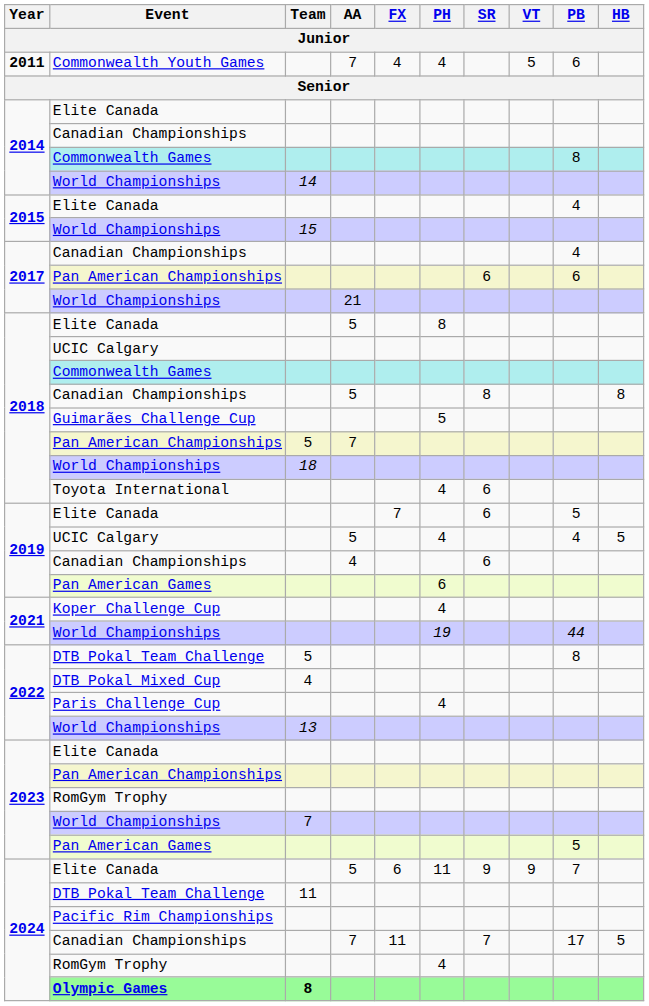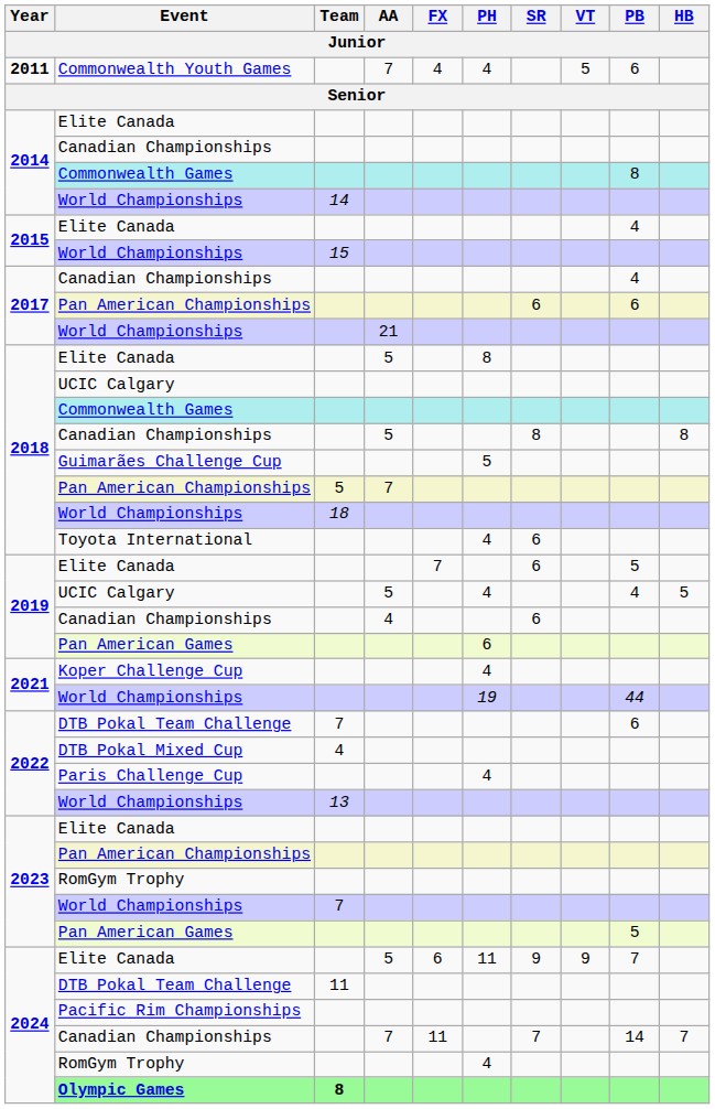 <table class="wikitable sortable" style="text-align:center; font-size:95%;">
 <tr>
 <th width=7% class=unsortable>Year</th>
 <th width=37% class=unsortable>Event</th>
 <th width=7% class=unsortable>Team</th>
 <th width=7% class=unsortable>AA</th>
 <th width=7% class=unsortable><a href='#'>FX</a></th>
 <th width=7% class=unsortable><a href='#'>PH</a></th>
 <th width=7% class=unsortable><a href='#'>SR</a></th>
 <th width=7% class=unsortable><a href='#'>VT</a></th>
 <th width=7% class=unsortable><a href='#'>PB</a></th>
 <th width=7% class=unsortable><a href='#'>HB</a></th>
 </tr>
 <tr>
 <th colspan="10">Junior</th>
 </tr>
 <tr>
 <td rowspan="1"><strong>2011</strong></td>
 <td align=left><a href='#'>Commonwealth Youth Games</a></td>
 <td></td>
 <td>7</td>
 <td>4</td>
 <td>4</td>
 <td></td>
 <td>5</td>
 <td>6</td>
 <td></td>
 </tr>
 <tr>
 <th colspan="10">Senior</th>
 </tr>
 <tr>
 <td rowspan="4"><strong><a href='#'>2014</a></strong></td>
 <td align=left>Elite Canada</td>
 <td></td>
 <td></td>
 <td></td>
 <td></td>
 <td></td>
 <td></td>
 <td></td>
 <td></td>
 </tr>
 <tr>
 <td align=left>Canadian Championships</td>
 <td></td>
 <td></td>
 <td></td>
 <td></td>
 <td></td>
 <td></td>
 <td></td>
 <td></td>
 </tr>
 <tr bgcolor="#afeeee">
 <td align=left><a href='#'>Commonwealth Games</a></td>
 <td></td>
 <td></td>
 <td></td>
 <td></td>
 <td></td>
 <td></td>
 <td>8</td>
 <td></td>
 </tr>
 <tr bgcolor=#CCCCFF>
 <td align=left><a href='#'>World Championships</a></td>
 <td><em>14</em></td>
 <td></td>
 <td></td>
 <td></td>
 <td></td>
 <td></td>
 <td></td>
 <td></td>
 </tr>
 <tr>
 <td rowspan="2"><strong><a href='#'>2015</a></strong></td>
 <td align=left>Elite Canada</td>
 <td></td>
 <td></td>
 <td></td>
 <td></td>
 <td></td>
 <td></td>
 <td>4</td>
 <td></td>
 </tr>
 <tr bgcolor=#CCCCFF>
 <td align=left><a href='#'>World Championships</a></td>
 <td><em>15</em></td>
 <td></td>
 <td></td>
 <td></td>
 <td></td>
 <td></td>
 <td></td>
 <td></td>
 </tr>
 <tr>
 <td rowspan="3"><strong><a href='#'>2017</a></strong></td>
 <td align=left>Canadian Championships</td>
 <td></td>
 <td></td>
 <td></td>
 <td></td>
 <td></td>
 <td></td>
 <td>4</td>
 <td></td>
 </tr>
 <tr bgcolor=#F5F6CE>
 <td align=left><a href='#'>Pan American Championships</a></td>
 <td></td>
 <td></td>
 <td></td>
 <td></td>
 <td>6</td>
 <td></td>
 <td>6</td>
 <td></td>
 </tr>
 <tr bgcolor=#CCCCFF>
 <td align=left><a href='#'>World Championships</a></td>
 <td></td>
 <td>21</td>
 <td></td>
 <td></td>
 <td></td>
 <td></td>
 <td></td>
 <td></td>
 </tr>
 <tr>
 <td rowspan="8"><strong><a href='#'>2018</a></strong></td>
 <td align=left>Elite Canada</td>
 <td></td>
 <td>5</td>
 <td></td>
 <td>8</td>
 <td></td>
 <td></td>
 <td></td>
 <td></td>
 </tr>
 <tr>
 <td align=left>UCIC Calgary</td>
 <td></td>
 <td></td>
 <td></td>
 <td></td>
 <td></td>
 <td></td>
 <td></td>
 <td></td>
 </tr>
 <tr bgcolor="#afeeee">
 <td align=left><a href='#'>Commonwealth Games</a></td>
 <td></td>
 <td></td>
 <td></td>
 <td></td>
 <td></td>
 <td></td>
 <td></td>
 <td></td>
 </tr>
 <tr>
 <td align=left>Canadian Championships</td>
 <td></td>
 <td>5</td>
 <td></td>
 <td></td>
 <td>8</td>
 <td></td>
 <td></td>
 <td>8</td>
 </tr>
 <tr>
 <td align=left><a href='#'>Guimarães Challenge Cup</a></td>
 <td></td>
 <td></td>
 <td></td>
 <td>5</td>
 <td></td>
 <td></td>
 <td></td>
 <td></td>
 </tr>
 <tr bgcolor=#F5F6CE>
 <td align=left><a href='#'>Pan American Championships</a></td>
 <td>5</td>
 <td>7</td>
 <td></td>
 <td></td>
 <td></td>
 <td></td>
 <td></td>
 <td></td>
 </tr>
 <tr bgcolor=#CCCCFF>
 <td align=left><a href='#'>World Championships</a></td>
 <td><em>18</em></td>
 <td></td>
 <td></td>
 <td></td>
 <td></td>
 <td></td>
 <td></td>
 <td></td>
 </tr>
 <tr>
 <td align=left>Toyota International</td>
 <td></td>
 <td></td>
 <td></td>
 <td>4</td>
 <td>6</td>
 <td></td>
 <td></td>
 <td></td>
 </tr>
 <tr>
 <td rowspan="4"><strong><a href='#'>2019</a></strong></td>
 <td align=left>Elite Canada</td>
 <td></td>
 <td></td>
 <td>7</td>
 <td></td>
 <td>6</td>
 <td></td>
 <td>5</td>
 <td></td>
 </tr>
 <tr>
 <td align=left>UCIC Calgary</td>
 <td></td>
 <td>5</td>
 <td></td>
 <td>4</td>
 <td></td>
 <td></td>
 <td>4</td>
 <td>5</td>
 </tr>
 <tr>
 <td align=left>Canadian Championships</td>
 <td></td>
 <td>4</td>
 <td></td>
 <td></td>
 <td>6</td>
 <td></td>
 <td></td>
 <td></td>
 </tr>
 <tr bgcolor=#f0fccf>
 <td align=left><a href='#'>Pan American Games</a></td>
 <td></td>
 <td></td>
 <td></td>
 <td>6</td>
 <td></td>
 <td></td>
 <td></td>
 <td></td>
 </tr>
 <tr>
 <td rowspan="2"><strong><a href='#'>2021</a></strong></td>
 <td align=left><a href='#'>Koper Challenge Cup</a></td>
 <td></td>
 <td></td>
 <td></td>
 <td>4</td>
 <td></td>
 <td></td>
 <td></td>
 <td></td>
 </tr>
 <tr bgcolor=#CCCCFF>
 <td align=left><a href='#'>World Championships</a></td>
 <td></td>
 <td></td>
 <td></td>
 <td><em>19</em></td>
 <td></td>
 <td></td>
 <td><em>44</em></td>
 <td></td>
 </tr>
 <tr>
 <td rowspan="4"><strong><a href='#'>2022</a></strong></td>
 <td align=left><a href='#'>DTB Pokal Team Challenge</a></td>
-<td>5</td>
+<td>7</td>
 <td></td>
 <td></td>
 <td></td>
 <td></td>
 <td></td>
-<td>8</td>
+<td>6</td>
 <td></td>
 </tr>
 <tr>
 <td align=left><a href='#'>DTB Pokal Mixed Cup</a></td>
 <td>4</td>
 <td></td>
 <td></td>
 <td></td>
 <td></td>
 <td></td>
 <td></td>
 <td></td>
 </tr>
 <tr>
 <td align=left><a href='#'>Paris Challenge Cup</a></td>
 <td></td>
 <td></td>
 <td></td>
 <td>4</td>
 <td></td>
 <td></td>
 <td></td>
 <td></td>
 </tr>
 <tr bgcolor=#CCCCFF>
 <td align=left><a href='#'>World Championships</a></td>
 <td><em>13</em></td>
 <td></td>
 <td></td>
 <td></td>
 <td></td>
 <td></td>
 <td></td>
 <td></td>
 </tr>
 <tr>
 <td rowspan="5"><strong><a href='#'>2023</a></strong></td>
 <td align=left>Elite Canada</td>
 <td></td>
 <td></td>
 <td></td>
 <td></td>
 <td></td>
 <td></td>
 <td></td>
 <td></td>
 </tr>
 <tr bgcolor=#F5F6CE>
 <td align=left><a href='#'>Pan American Championships</a></td>
 <td></td>
 <td></td>
 <td></td>
 <td></td>
 <td></td>
 <td></td>
 <td></td>
 <td></td>
 </tr>
 <tr>
 <td align=left>RomGym Trophy</td>
 <td></td>
 <td></td>
 <td></td>
 <td></td>
 <td></td>
 <td></td>
 <td></td>
 <td></td>
 </tr>
 <tr bgcolor=#CCCCFF>
 <td align=left><a href='#'>World Championships</a></td>
 <td>7</td>
 <td></td>
 <td></td>
 <td></td>
 <td></td>
 <td></td>
 <td></td>
 <td></td>
 </tr>
 <tr bgcolor=#f0fccf>
 <td align=left><a href='#'>Pan American Games</a></td>
 <td></td>
 <td></td>
 <td></td>
 <td></td>
 <td></td>
 <td></td>
 <td>5</td>
 <td></td>
 </tr>
 <tr>
 <td rowspan="6"><strong><a href='#'>2024</a></strong></td>
 <td align=left>Elite Canada</td>
 <td></td>
 <td>5</td>
 <td>6</td>
 <td>11</td>
 <td>9</td>
 <td>9</td>
 <td>7</td>
 <td></td>
 </tr>
 <tr>
 <td align=left><a href='#'>DTB Pokal Team Challenge</a></td>
 <td>11</td>
 <td></td>
 <td></td>
 <td></td>
 <td></td>
 <td></td>
 <td></td>
 <td></td>
 </tr>
 <tr>
 <td align=left><a href='#'>Pacific Rim Championships</a></td>
 <td></td>
 <td></td>
 <td></td>
 <td></td>
 <td></td>
 <td></td>
 <td></td>
 <td></td>
 </tr>
 <tr>
 <td align=left>Canadian Championships</td>
 <td></td>
 <td>7</td>
 <td>11</td>
 <td></td>
 <td>7</td>
 <td></td>
-<td>17</td>
-<td>5</td>
+<td>14</td>
+<td>7</td>
 </tr>
 <tr>
 <td align=left>RomGym Trophy</td>
 <td></td>
 <td></td>
 <td></td>
 <td>4</td>
 <td></td>
 <td></td>
 <td></td>
 <td></td>
 </tr>
 <tr bgcolor=98FB98>
 <td align=left><strong><a href='#'>Olympic Games</a></strong></td>
 <td><strong>8</strong></td>
 <td></td>
 <td></td>
 <td></td>
 <td></td>
 <td></td>
 <td></td>
 <td></td>
 </tr>
 </table>
